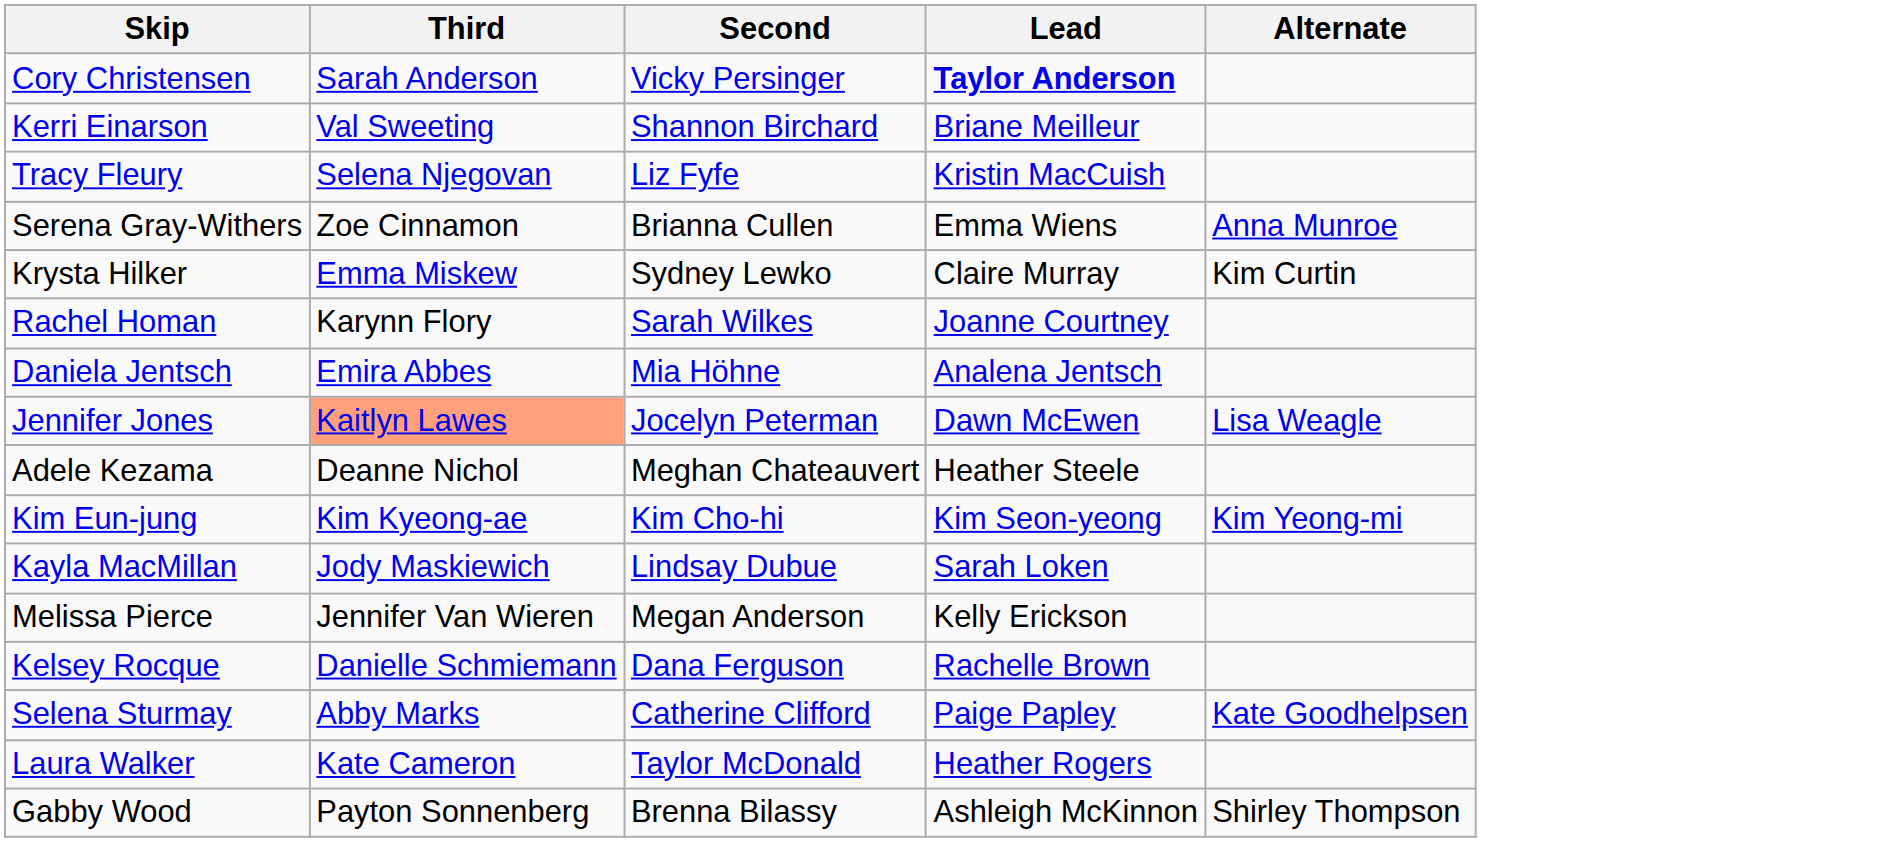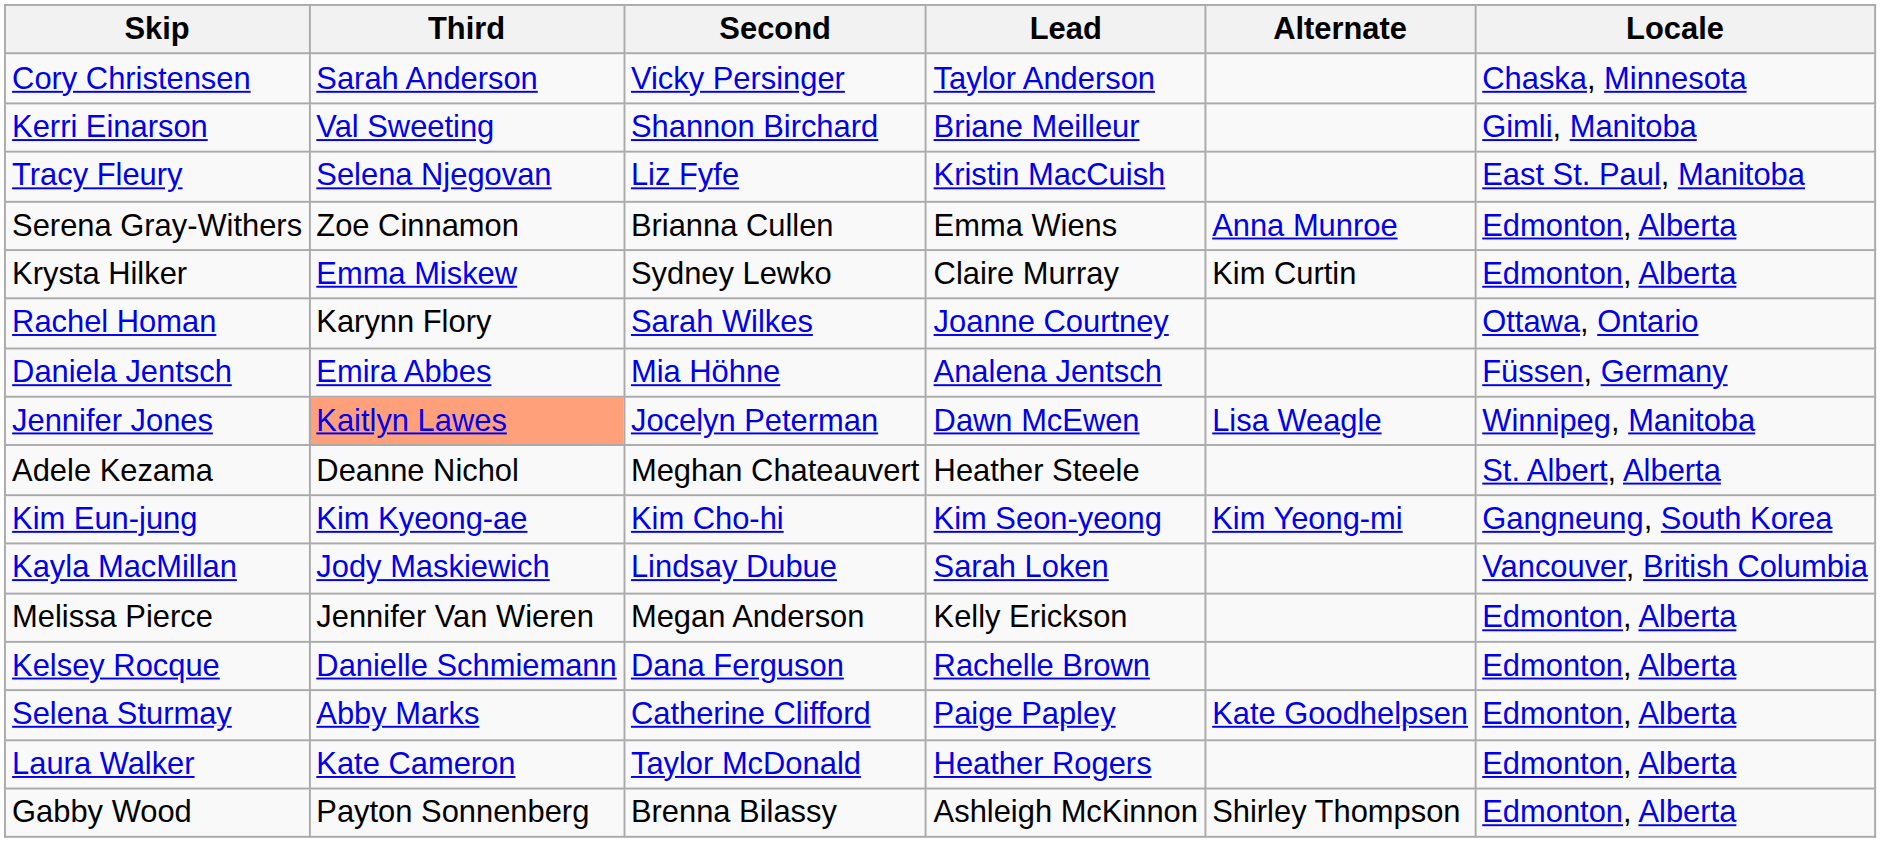 <table class=wikitable>
 <tr>
 <th scope="col">Skip</th>
 <th scope="col">Third</th>
 <th scope="col">Second</th>
 <th scope="col">Lead</th>
 <th scope="col">Alternate</th>
+<th scope="col">Locale</th>
 </tr>
 <tr>
 <td><a href='#'>Cory Christensen</a></td>
 <td><a href='#'>Sarah Anderson</a></td>
 <td><a href='#'>Vicky Persinger</a></td>
-<td><strong><a href='#'>Taylor Anderson</a></strong></td>
+<td><a href='#'>Taylor Anderson</a></td>
 <td></td>
+<td> <a href='#'>Chaska</a>, <a href='#'>Minnesota</a></td>
 </tr>
 <tr>
 <td><a href='#'>Kerri Einarson</a></td>
 <td><a href='#'>Val Sweeting</a></td>
 <td><a href='#'>Shannon Birchard</a></td>
 <td><a href='#'>Briane Meilleur</a></td>
 <td></td>
+<td> <a href='#'>Gimli</a>, <a href='#'>Manitoba</a></td>
 </tr>
 <tr>
 <td><a href='#'>Tracy Fleury</a></td>
 <td><a href='#'>Selena Njegovan</a></td>
 <td><a href='#'>Liz Fyfe</a></td>
 <td><a href='#'>Kristin MacCuish</a></td>
 <td></td>
+<td> <a href='#'>East St. Paul</a>, <a href='#'>Manitoba</a></td>
 </tr>
 <tr>
 <td>Serena Gray-Withers</td>
 <td>Zoe Cinnamon</td>
 <td>Brianna Cullen</td>
 <td>Emma Wiens</td>
 <td><a href='#'>Anna Munroe</a></td>
+<td> <a href='#'>Edmonton</a>, <a href='#'>Alberta</a></td>
 </tr>
 <tr>
 <td>Krysta Hilker</td>
 <td><a href='#'>Emma Miskew</a></td>
 <td>Sydney Lewko</td>
 <td>Claire Murray</td>
 <td>Kim Curtin</td>
+<td> <a href='#'>Edmonton</a>, <a href='#'>Alberta</a></td>
 </tr>
 <tr>
 <td><a href='#'>Rachel Homan</a></td>
 <td>Karynn Flory</td>
 <td><a href='#'>Sarah Wilkes</a></td>
 <td><a href='#'>Joanne Courtney</a></td>
 <td></td>
+<td> <a href='#'>Ottawa</a>, <a href='#'>Ontario</a></td>
 </tr>
 <tr>
 <td><a href='#'>Daniela Jentsch</a></td>
 <td><a href='#'>Emira Abbes</a></td>
 <td><a href='#'>Mia Höhne</a></td>
 <td><a href='#'>Analena Jentsch</a></td>
 <td></td>
+<td> <a href='#'>Füssen</a>, <a href='#'>Germany</a></td>
 </tr>
 <tr>
 <td><a href='#'>Jennifer Jones</a></td>
 <td style="background: lightsalmon;"><a href='#'>Kaitlyn Lawes</a></td>
 <td><a href='#'>Jocelyn Peterman</a></td>
 <td><a href='#'>Dawn McEwen</a></td>
 <td><a href='#'>Lisa Weagle</a></td>
+<td> <a href='#'>Winnipeg</a>, <a href='#'>Manitoba</a></td>
 </tr>
 <tr>
 <td>Adele Kezama</td>
 <td>Deanne Nichol</td>
 <td>Meghan Chateauvert</td>
 <td>Heather Steele</td>
 <td></td>
+<td> <a href='#'>St. Albert</a>, <a href='#'>Alberta</a></td>
 </tr>
 <tr>
 <td><a href='#'>Kim Eun-jung</a></td>
 <td><a href='#'>Kim Kyeong-ae</a></td>
 <td><a href='#'>Kim Cho-hi</a></td>
 <td><a href='#'>Kim Seon-yeong</a></td>
 <td><a href='#'>Kim Yeong-mi</a></td>
+<td> <a href='#'>Gangneung</a>, <a href='#'>South Korea</a></td>
 </tr>
 <tr>
 <td><a href='#'>Kayla MacMillan</a></td>
 <td><a href='#'>Jody Maskiewich</a></td>
 <td><a href='#'>Lindsay Dubue</a></td>
 <td><a href='#'>Sarah Loken</a></td>
 <td></td>
+<td> <a href='#'>Vancouver</a>, <a href='#'>British Columbia</a></td>
 </tr>
 <tr>
 <td>Melissa Pierce</td>
 <td>Jennifer Van Wieren</td>
 <td>Megan Anderson</td>
 <td>Kelly Erickson</td>
 <td></td>
+<td> <a href='#'>Edmonton</a>, <a href='#'>Alberta</a></td>
 </tr>
 <tr>
 <td><a href='#'>Kelsey Rocque</a></td>
 <td><a href='#'>Danielle Schmiemann</a></td>
 <td><a href='#'>Dana Ferguson</a></td>
 <td><a href='#'>Rachelle Brown</a></td>
 <td></td>
+<td> <a href='#'>Edmonton</a>, <a href='#'>Alberta</a></td>
 </tr>
 <tr>
 <td><a href='#'>Selena Sturmay</a></td>
 <td><a href='#'>Abby Marks</a></td>
 <td><a href='#'>Catherine Clifford</a></td>
 <td><a href='#'>Paige Papley</a></td>
 <td><a href='#'>Kate Goodhelpsen</a></td>
+<td> <a href='#'>Edmonton</a>, <a href='#'>Alberta</a></td>
 </tr>
 <tr>
 <td><a href='#'>Laura Walker</a></td>
 <td><a href='#'>Kate Cameron</a></td>
 <td><a href='#'>Taylor McDonald</a></td>
 <td><a href='#'>Heather Rogers</a></td>
 <td></td>
+<td> <a href='#'>Edmonton</a>, <a href='#'>Alberta</a></td>
 </tr>
 <tr>
 <td>Gabby Wood</td>
 <td>Payton Sonnenberg</td>
 <td>Brenna Bilassy</td>
 <td>Ashleigh McKinnon</td>
 <td>Shirley Thompson</td>
+<td> <a href='#'>Edmonton</a>, <a href='#'>Alberta</a></td>
 </tr>
 </table>
